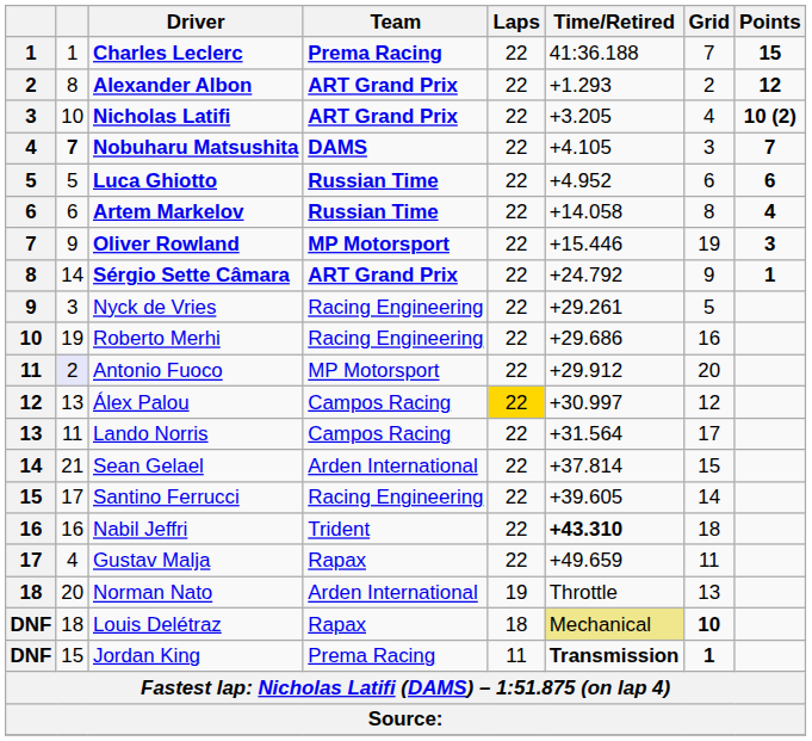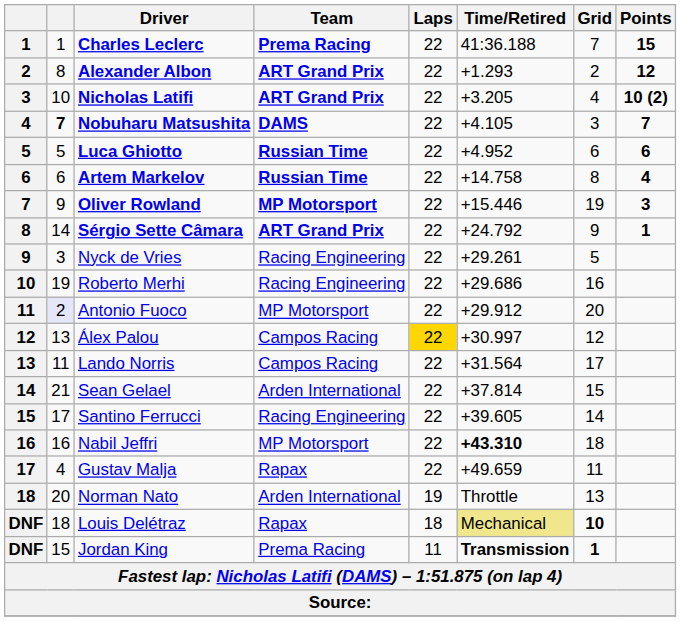 <table class="wikitable" style="font-size:85%">
 <tr>
 <th scope="col"></th>
 <th scope="col"></th>
 <th scope="col">Driver</th>
 <th scope="col">Team</th>
 <th scope="col">Laps</th>
 <th scope="col">Time/Retired</th>
 <th scope="col">Grid</th>
 <th scope="col">Points</th>
 </tr>
 <tr>
 <th scope="row">1</th>
 <td align="center">1</td>
 <td> <strong><a href='#'>Charles Leclerc</a></strong></td>
 <td><strong><a href='#'>Prema Racing</a></strong></td>
 <td align="center">22</td>
 <td>41:36.188</td>
 <td align="center">7</td>
 <td align="center"><strong>15</strong></td>
 </tr>
 <tr>
 <th scope="row">2</th>
 <td align="center">8</td>
 <td> <strong><a href='#'>Alexander Albon</a></strong></td>
 <td><strong><a href='#'>ART Grand Prix</a></strong></td>
 <td align="center">22</td>
 <td>+1.293</td>
 <td align="center">2</td>
 <td align="center"><strong>12</strong></td>
 </tr>
 <tr>
 <th scope="row">3</th>
 <td align="center">10</td>
 <td> <strong><a href='#'>Nicholas Latifi</a></strong></td>
 <td><strong><a href='#'>ART Grand Prix</a></strong></td>
 <td align="center">22</td>
 <td>+3.205</td>
 <td align="center">4</td>
 <td align="center"><strong>10 (2)</strong></td>
 </tr>
 <tr>
 <th scope="row">4</th>
 <td align="center"><strong>7</strong></td>
 <td> <strong><a href='#'>Nobuharu Matsushita</a></strong></td>
 <td><strong><a href='#'>DAMS</a></strong></td>
 <td align="center">22</td>
 <td>+4.105</td>
 <td align="center">3</td>
 <td align="center"><strong>7</strong></td>
 </tr>
 <tr>
 <th scope="row">5</th>
 <td align="center">5</td>
 <td> <strong><a href='#'>Luca Ghiotto</a></strong></td>
 <td><strong><a href='#'>Russian Time</a></strong></td>
 <td align="center">22</td>
 <td>+4.952</td>
 <td align="center">6</td>
 <td align="center"><strong>6</strong></td>
 </tr>
 <tr>
 <th scope="row">6</th>
 <td align="center">6</td>
 <td> <strong><a href='#'>Artem Markelov</a></strong></td>
 <td><strong><a href='#'>Russian Time</a></strong></td>
 <td align="center">22</td>
-<td>+14.058</td>
+<td>+14.758</td>
 <td align="center">8</td>
 <td align="center"><strong>4</strong></td>
 </tr>
 <tr>
 <th scope="row">7</th>
 <td align="center">9</td>
 <td> <strong><a href='#'>Oliver Rowland</a></strong></td>
 <td><strong><a href='#'>MP Motorsport</a></strong></td>
 <td align="center">22</td>
 <td>+15.446</td>
 <td align="center">19</td>
 <td align="center"><strong>3</strong></td>
 </tr>
 <tr>
 <th scope="row">8</th>
 <td align="center">14</td>
 <td> <strong><a href='#'>Sérgio Sette Câmara</a></strong></td>
 <td><strong><a href='#'>ART Grand Prix</a></strong></td>
 <td align="center">22</td>
 <td>+24.792</td>
 <td align="center">9</td>
 <td align="center"><strong>1</strong></td>
 </tr>
 <tr>
 <th scope="row">9</th>
 <td align="center">3</td>
 <td> <a href='#'>Nyck de Vries</a></td>
 <td><a href='#'>Racing Engineering</a></td>
 <td align="center">22</td>
 <td>+29.261</td>
 <td align="center">5</td>
 <td></td>
 </tr>
 <tr>
 <th scope="row">10</th>
 <td align="center">19</td>
 <td> <a href='#'>Roberto Merhi</a></td>
 <td><a href='#'>Racing Engineering</a></td>
 <td align="center">22</td>
 <td>+29.686</td>
 <td align="center">16</td>
 <td></td>
 </tr>
 <tr>
 <th scope="row">11</th>
 <td align="center" style="background: lavender;">2</td>
 <td> <a href='#'>Antonio Fuoco</a></td>
 <td><a href='#'>MP Motorsport</a></td>
 <td align="center">22</td>
 <td>+29.912</td>
 <td align="center">20</td>
 <td></td>
 </tr>
 <tr>
 <th scope="row">12</th>
 <td align="center">13</td>
 <td> <a href='#'>Álex Palou</a></td>
 <td><a href='#'>Campos Racing</a></td>
 <td align="center" style="background: gold;">22</td>
 <td>+30.997</td>
 <td align="center">12</td>
 <td></td>
 </tr>
 <tr>
 <th scope="row">13</th>
 <td align="center">11</td>
 <td> <a href='#'>Lando Norris</a></td>
 <td><a href='#'>Campos Racing</a></td>
 <td align="center">22</td>
 <td>+31.564</td>
 <td align="center">17</td>
 <td></td>
 </tr>
 <tr>
 <th scope="row">14</th>
 <td align="center">21</td>
 <td> <a href='#'>Sean Gelael</a></td>
 <td><a href='#'>Arden International</a></td>
 <td align="center">22</td>
 <td>+37.814</td>
 <td align="center">15</td>
 <td></td>
 </tr>
 <tr>
 <th scope="row">15</th>
 <td align="center">17</td>
 <td> <a href='#'>Santino Ferrucci</a></td>
 <td><a href='#'>Racing Engineering</a></td>
 <td align="center">22</td>
 <td>+39.605</td>
 <td align="center">14</td>
 <td></td>
 </tr>
 <tr>
 <th scope="row">16</th>
 <td align="center">16</td>
 <td> <a href='#'>Nabil Jeffri</a></td>
-<td><a href='#'>Trident</a></td>
+<td><a href='#'>MP Motorsport</a></td>
 <td align="center">22</td>
 <td><strong>+43.310</strong></td>
 <td align="center">18</td>
 <td></td>
 </tr>
 <tr>
 <th scope="row">17</th>
 <td align="center">4</td>
 <td> <a href='#'>Gustav Malja</a></td>
 <td><a href='#'>Rapax</a></td>
 <td align="center">22</td>
 <td>+49.659</td>
 <td align="center">11</td>
 <td></td>
 </tr>
 <tr>
 <th scope="row">18</th>
 <td align="center">20</td>
 <td> <a href='#'>Norman Nato</a></td>
 <td><a href='#'>Arden International</a></td>
 <td align="center">19</td>
 <td>Throttle</td>
 <td align="center">13</td>
 <td></td>
 </tr>
 <tr>
 <th scope="row">DNF</th>
 <td align="center">18</td>
 <td> <a href='#'>Louis Delétraz</a></td>
 <td><a href='#'>Rapax</a></td>
 <td align="center">18</td>
 <td style="background: khaki;">Mechanical</td>
 <td align="center"><strong>10</strong></td>
 <td></td>
 </tr>
 <tr>
 <th scope="row">DNF</th>
 <td align="center">15</td>
 <td> <a href='#'>Jordan King</a></td>
 <td><a href='#'>Prema Racing</a></td>
 <td align="center">11</td>
 <td><strong>Transmission</strong></td>
 <td align="center"><strong>1</strong></td>
 <td></td>
 </tr>
 <tr>
 <th colspan="8" align="center"><em>Fastest lap:  <a href='#'>Nicholas Latifi</a> (<a href='#'>DAMS</a>) – 1:51.875 (on lap 4)</em></th>
 </tr>
 <tr>
 <th colspan="8">Source:</th>
 </tr>
 <tr>
 </tr>
 </table>
